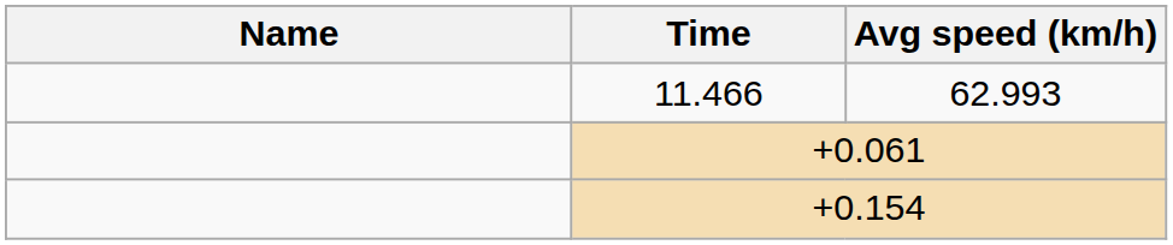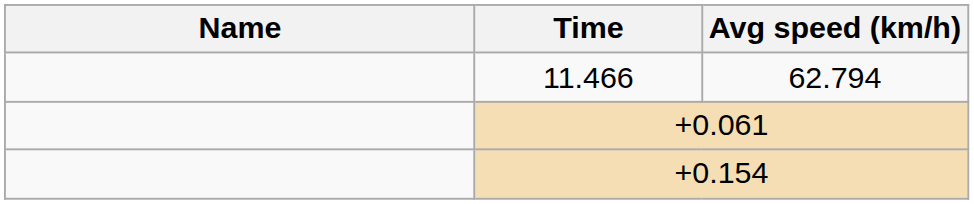 <table class="wikitable" style="text-align:center;">
 <tr>
 <th style="width:15em">Name</th>
 <th style="width:7em">Time</th>
 <th>Avg speed (km/h)</th>
 </tr>
 <tr>
 <td align=left></td>
 <td>11.466</td>
-<td>62.993</td>
+<td>62.794</td>
 </tr>
 <tr>
 <td align=left></td>
 <td bgcolor=wheat colspan=2>+0.061</td>
 </tr>
 <tr>
 <td align=left></td>
 <td bgcolor=wheat colspan=2>+0.154</td>
 </tr>
 </table>
